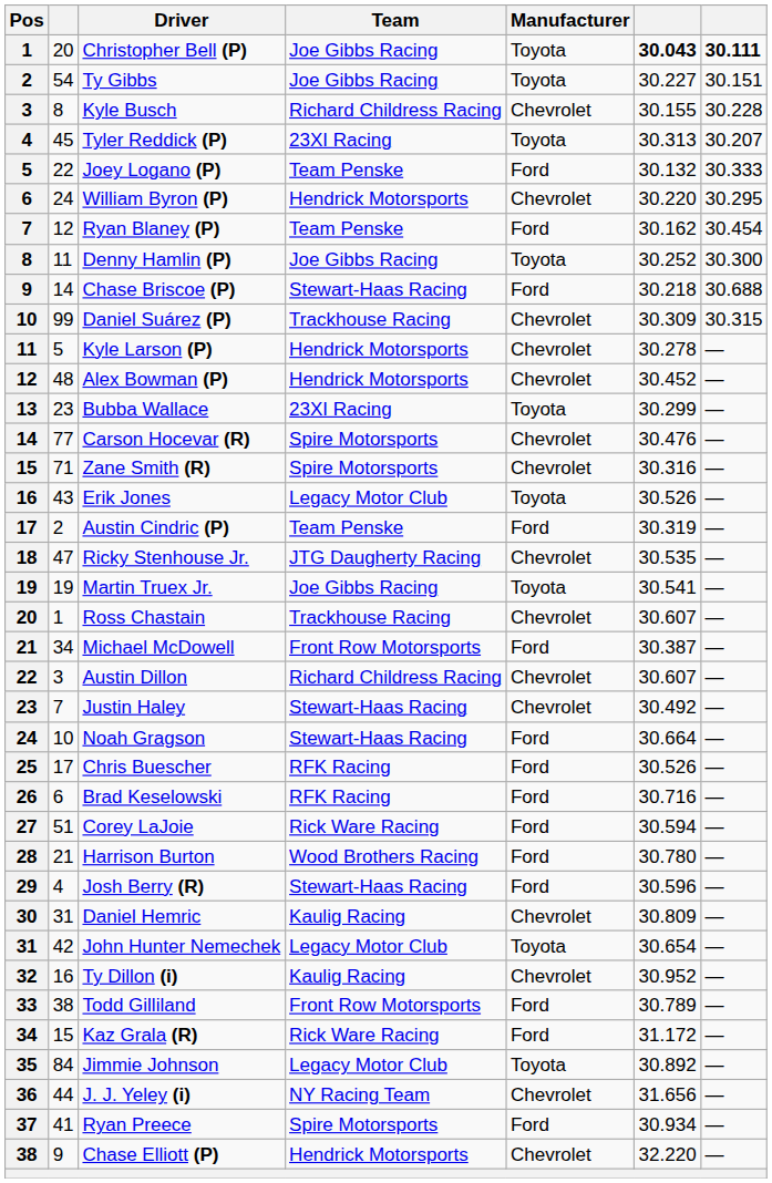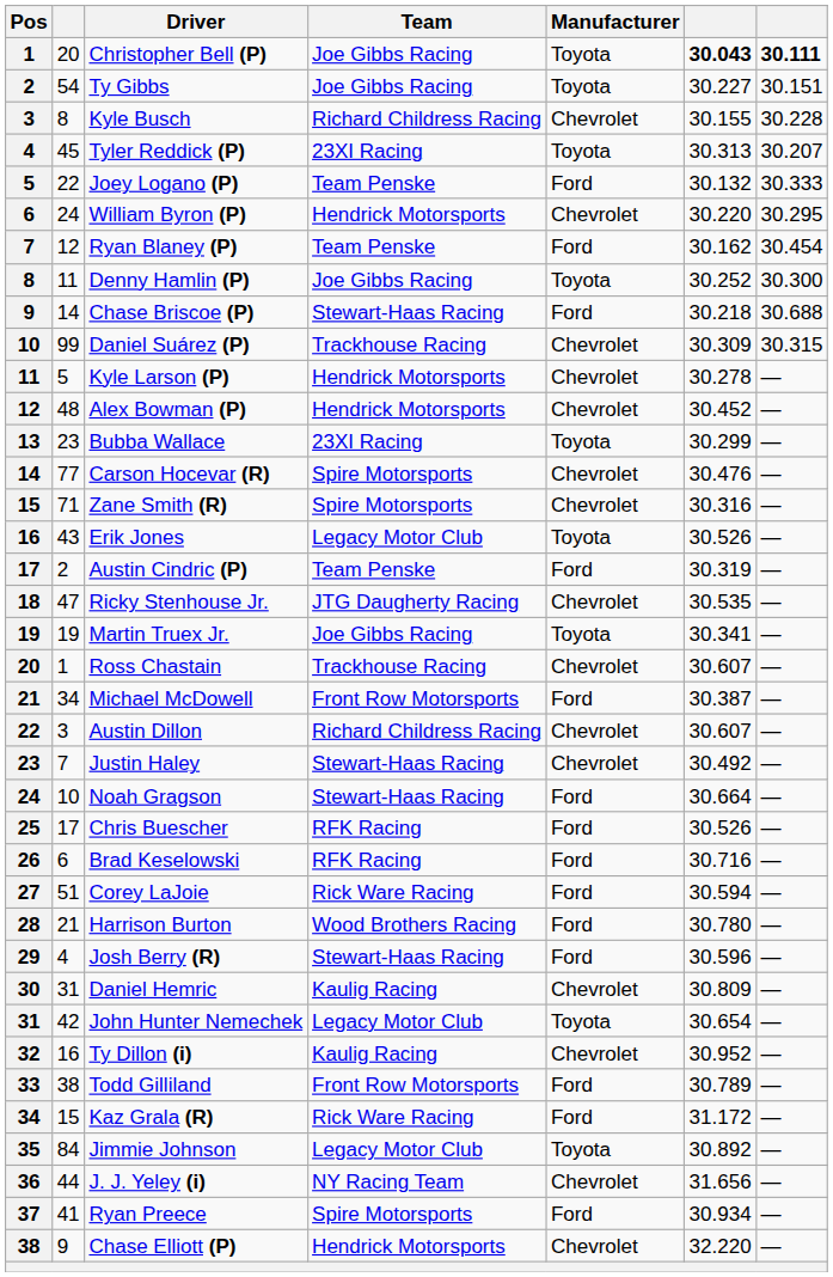 <table class="wikitable" style="font-size:95%">
 <tr>
 <th>Pos</th>
 <th></th>
 <th>Driver</th>
 <th>Team</th>
 <th>Manufacturer</th>
 <th></th>
 <th></th>
 </tr>
 <tr>
 <th>1</th>
 <td>20</td>
 <td><a href='#'>Christopher Bell</a> <strong>(P)</strong></td>
 <td><a href='#'>Joe Gibbs Racing</a></td>
 <td>Toyota</td>
 <td><strong>30.043</strong></td>
 <td><strong>30.111</strong></td>
 </tr>
 <tr>
 <th>2</th>
 <td>54</td>
 <td><a href='#'>Ty Gibbs</a></td>
 <td><a href='#'>Joe Gibbs Racing</a></td>
 <td>Toyota</td>
 <td>30.227</td>
 <td>30.151</td>
 </tr>
 <tr>
 <th>3</th>
 <td>8</td>
 <td><a href='#'>Kyle Busch</a></td>
 <td><a href='#'>Richard Childress Racing</a></td>
 <td>Chevrolet</td>
 <td>30.155</td>
 <td>30.228</td>
 </tr>
 <tr>
 <th>4</th>
 <td>45</td>
 <td><a href='#'>Tyler Reddick</a> <strong>(P)</strong></td>
 <td><a href='#'>23XI Racing</a></td>
 <td>Toyota</td>
 <td>30.313</td>
 <td>30.207</td>
 </tr>
 <tr>
 <th>5</th>
 <td>22</td>
 <td><a href='#'>Joey Logano</a> <strong>(P)</strong></td>
 <td><a href='#'>Team Penske</a></td>
 <td>Ford</td>
 <td>30.132</td>
 <td>30.333</td>
 </tr>
 <tr>
 <th>6</th>
 <td>24</td>
 <td><a href='#'>William Byron</a> <strong>(P)</strong></td>
 <td><a href='#'>Hendrick Motorsports</a></td>
 <td>Chevrolet</td>
 <td>30.220</td>
 <td>30.295</td>
 </tr>
 <tr>
 <th>7</th>
 <td>12</td>
 <td><a href='#'>Ryan Blaney</a> <strong>(P)</strong></td>
 <td><a href='#'>Team Penske</a></td>
 <td>Ford</td>
 <td>30.162</td>
 <td>30.454</td>
 </tr>
 <tr>
 <th>8</th>
 <td>11</td>
 <td><a href='#'>Denny Hamlin</a> <strong>(P)</strong></td>
 <td><a href='#'>Joe Gibbs Racing</a></td>
 <td>Toyota</td>
 <td>30.252</td>
 <td>30.300</td>
 </tr>
 <tr>
 <th>9</th>
 <td>14</td>
 <td><a href='#'>Chase Briscoe</a> <strong>(P)</strong></td>
 <td><a href='#'>Stewart-Haas Racing</a></td>
 <td>Ford</td>
 <td>30.218</td>
 <td>30.688</td>
 </tr>
 <tr>
 <th>10</th>
 <td>99</td>
 <td><a href='#'>Daniel Suárez</a> <strong>(P)</strong></td>
 <td><a href='#'>Trackhouse Racing</a></td>
 <td>Chevrolet</td>
 <td>30.309</td>
 <td>30.315</td>
 </tr>
 <tr>
 <th>11</th>
 <td>5</td>
 <td><a href='#'>Kyle Larson</a> <strong>(P)</strong></td>
 <td><a href='#'>Hendrick Motorsports</a></td>
 <td>Chevrolet</td>
 <td>30.278</td>
 <td>—</td>
 </tr>
 <tr>
 <th>12</th>
 <td>48</td>
 <td><a href='#'>Alex Bowman</a> <strong>(P)</strong></td>
 <td><a href='#'>Hendrick Motorsports</a></td>
 <td>Chevrolet</td>
 <td>30.452</td>
 <td>—</td>
 </tr>
 <tr>
 <th>13</th>
 <td>23</td>
 <td><a href='#'>Bubba Wallace</a></td>
 <td><a href='#'>23XI Racing</a></td>
 <td>Toyota</td>
 <td>30.299</td>
 <td>—</td>
 </tr>
 <tr>
 <th>14</th>
 <td>77</td>
 <td><a href='#'>Carson Hocevar</a> <strong>(R)</strong></td>
 <td><a href='#'>Spire Motorsports</a></td>
 <td>Chevrolet</td>
 <td>30.476</td>
 <td>—</td>
 </tr>
 <tr>
 <th>15</th>
 <td>71</td>
 <td><a href='#'>Zane Smith</a> <strong>(R)</strong></td>
 <td><a href='#'>Spire Motorsports</a></td>
 <td>Chevrolet</td>
 <td>30.316</td>
 <td>—</td>
 </tr>
 <tr>
 <th>16</th>
 <td>43</td>
 <td><a href='#'>Erik Jones</a></td>
 <td><a href='#'>Legacy Motor Club</a></td>
 <td>Toyota</td>
 <td>30.526</td>
 <td>—</td>
 </tr>
 <tr>
 <th>17</th>
 <td>2</td>
 <td><a href='#'>Austin Cindric</a> <strong>(P)</strong></td>
 <td><a href='#'>Team Penske</a></td>
 <td>Ford</td>
 <td>30.319</td>
 <td>—</td>
 </tr>
 <tr>
 <th>18</th>
 <td>47</td>
 <td><a href='#'>Ricky Stenhouse Jr.</a></td>
 <td><a href='#'>JTG Daugherty Racing</a></td>
 <td>Chevrolet</td>
 <td>30.535</td>
 <td>—</td>
 </tr>
 <tr>
 <th>19</th>
 <td>19</td>
 <td><a href='#'>Martin Truex Jr.</a></td>
 <td><a href='#'>Joe Gibbs Racing</a></td>
 <td>Toyota</td>
-<td>30.541</td>
+<td>30.341</td>
 <td>—</td>
 </tr>
 <tr>
 <th>20</th>
 <td>1</td>
 <td><a href='#'>Ross Chastain</a></td>
 <td><a href='#'>Trackhouse Racing</a></td>
 <td>Chevrolet</td>
 <td>30.607</td>
 <td>—</td>
 </tr>
 <tr>
 <th>21</th>
 <td>34</td>
 <td><a href='#'>Michael McDowell</a></td>
 <td><a href='#'>Front Row Motorsports</a></td>
 <td>Ford</td>
 <td>30.387</td>
 <td>—</td>
 </tr>
 <tr>
 <th>22</th>
 <td>3</td>
 <td><a href='#'>Austin Dillon</a></td>
 <td><a href='#'>Richard Childress Racing</a></td>
 <td>Chevrolet</td>
 <td>30.607</td>
 <td>—</td>
 </tr>
 <tr>
 <th>23</th>
 <td>7</td>
 <td><a href='#'>Justin Haley</a></td>
 <td><a href='#'>Stewart-Haas Racing</a></td>
 <td>Chevrolet</td>
 <td>30.492</td>
 <td>—</td>
 </tr>
 <tr>
 <th>24</th>
 <td>10</td>
 <td><a href='#'>Noah Gragson</a></td>
 <td><a href='#'>Stewart-Haas Racing</a></td>
 <td>Ford</td>
 <td>30.664</td>
 <td>—</td>
 </tr>
 <tr>
 <th>25</th>
 <td>17</td>
 <td><a href='#'>Chris Buescher</a></td>
 <td><a href='#'>RFK Racing</a></td>
 <td>Ford</td>
 <td>30.526</td>
 <td>—</td>
 </tr>
 <tr>
 <th>26</th>
 <td>6</td>
 <td><a href='#'>Brad Keselowski</a></td>
 <td><a href='#'>RFK Racing</a></td>
 <td>Ford</td>
 <td>30.716</td>
 <td>—</td>
 </tr>
 <tr>
 <th>27</th>
 <td>51</td>
 <td><a href='#'>Corey LaJoie</a></td>
 <td><a href='#'>Rick Ware Racing</a></td>
 <td>Ford</td>
 <td>30.594</td>
 <td>—</td>
 </tr>
 <tr>
 <th>28</th>
 <td>21</td>
 <td><a href='#'>Harrison Burton</a></td>
 <td><a href='#'>Wood Brothers Racing</a></td>
 <td>Ford</td>
 <td>30.780</td>
 <td>—</td>
 </tr>
 <tr>
 <th>29</th>
 <td>4</td>
 <td><a href='#'>Josh Berry</a> <strong>(R)</strong></td>
 <td><a href='#'>Stewart-Haas Racing</a></td>
 <td>Ford</td>
 <td>30.596</td>
 <td>—</td>
 </tr>
 <tr>
 <th>30</th>
 <td>31</td>
 <td><a href='#'>Daniel Hemric</a></td>
 <td><a href='#'>Kaulig Racing</a></td>
 <td>Chevrolet</td>
 <td>30.809</td>
 <td>—</td>
 </tr>
 <tr>
 <th>31</th>
 <td>42</td>
 <td><a href='#'>John Hunter Nemechek</a></td>
 <td><a href='#'>Legacy Motor Club</a></td>
 <td>Toyota</td>
 <td>30.654</td>
 <td>—</td>
 </tr>
 <tr>
 <th>32</th>
 <td>16</td>
 <td><a href='#'>Ty Dillon</a> <strong>(i)</strong></td>
 <td><a href='#'>Kaulig Racing</a></td>
 <td>Chevrolet</td>
 <td>30.952</td>
 <td>—</td>
 </tr>
 <tr>
 <th>33</th>
 <td>38</td>
 <td><a href='#'>Todd Gilliland</a></td>
 <td><a href='#'>Front Row Motorsports</a></td>
 <td>Ford</td>
 <td>30.789</td>
 <td>—</td>
 </tr>
 <tr>
 <th>34</th>
 <td>15</td>
 <td><a href='#'>Kaz Grala</a> <strong>(R)</strong></td>
 <td><a href='#'>Rick Ware Racing</a></td>
 <td>Ford</td>
 <td>31.172</td>
 <td>—</td>
 </tr>
 <tr>
 <th>35</th>
 <td>84</td>
 <td><a href='#'>Jimmie Johnson</a></td>
 <td><a href='#'>Legacy Motor Club</a></td>
 <td>Toyota</td>
 <td>30.892</td>
 <td>—</td>
 </tr>
 <tr>
 <th>36</th>
 <td>44</td>
 <td><a href='#'>J. J. Yeley</a> <strong>(i)</strong></td>
 <td><a href='#'>NY Racing Team</a></td>
 <td>Chevrolet</td>
 <td>31.656</td>
 <td>—</td>
 </tr>
 <tr>
 <th>37</th>
 <td>41</td>
 <td><a href='#'>Ryan Preece</a></td>
 <td><a href='#'>Spire Motorsports</a></td>
 <td>Ford</td>
 <td>30.934</td>
 <td>—</td>
 </tr>
 <tr>
 <th>38</th>
 <td>9</td>
 <td><a href='#'>Chase Elliott</a> <strong>(P)</strong></td>
 <td><a href='#'>Hendrick Motorsports</a></td>
 <td>Chevrolet</td>
 <td>32.220</td>
 <td>—</td>
 </tr>
 <tr>
 <th colspan="7"></th>
 </tr>
 </table>
